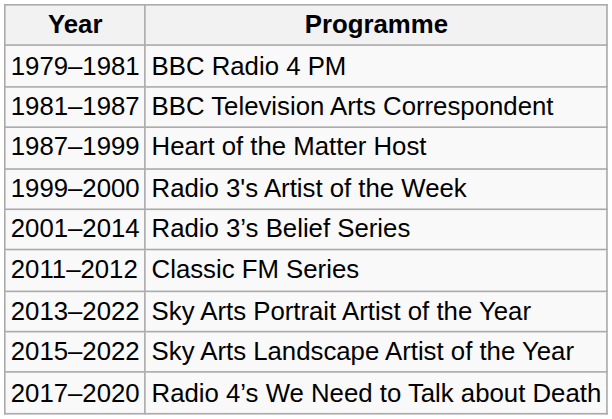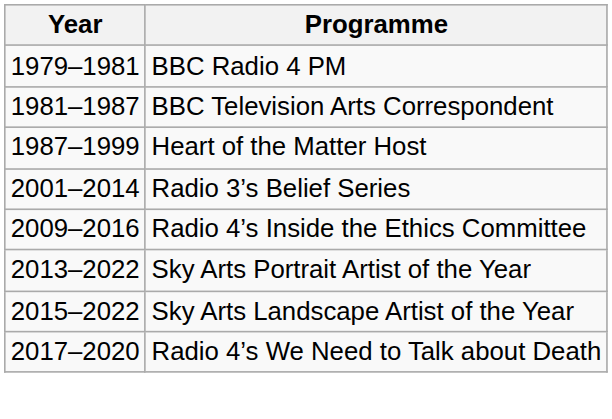 <table class="wikitable">
 <tr>
 <th>Year</th>
 <th>Programme</th>
 </tr>
 <tr>
 <td>1979–1981</td>
 <td>BBC Radio 4 PM</td>
 </tr>
 <tr>
 <td>1981–1987</td>
 <td>BBC Television Arts Correspondent</td>
 </tr>
 <tr>
 <td>1987–1999</td>
 <td>Heart of the Matter Host</td>
 </tr>
 <tr>
-<td>1999–2000</td>
-<td>Radio 3's Artist of the Week</td>
-</tr>
-<tr>
 <td>2001–2014</td>
 <td>Radio 3’s Belief Series</td>
 </tr>
 <tr>
-<td>2011–2012</td>
-<td>Classic FM Series</td>
+<td>2009–2016</td>
+<td>Radio 4’s Inside the Ethics Committee</td>
 </tr>
 <tr>
 <td>2013–2022</td>
 <td>Sky Arts Portrait Artist of the Year</td>
 </tr>
 <tr>
 <td>2015–2022</td>
 <td>Sky Arts Landscape Artist of the Year</td>
 </tr>
 <tr>
 <td>2017–2020</td>
 <td>Radio 4’s We Need to Talk about Death</td>
 </tr>
 </table>
